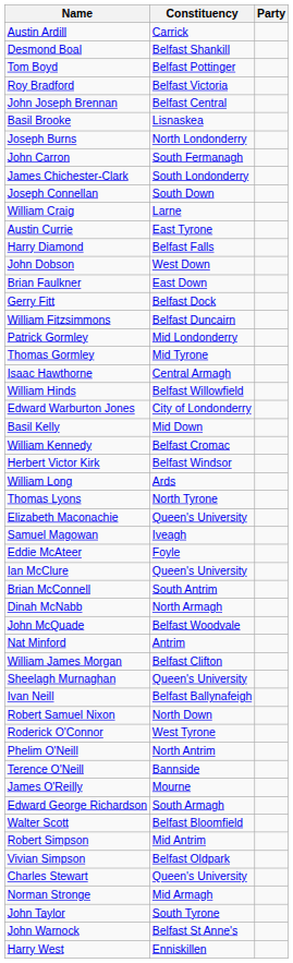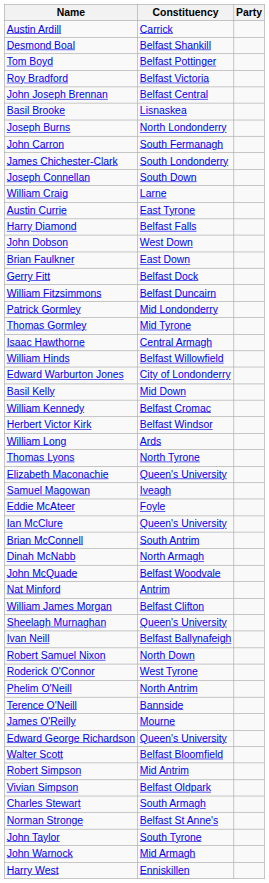 <table class="wikitable sortable">
 <tr>
 <th>Name</th>
 <th>Constituency</th>
 <th colspan=2>Party</th>
 </tr>
 <tr>
 <td><a href='#'>Austin Ardill</a></td>
 <td><a href='#'>Carrick</a></td>
 <td></td>
 </tr>
 <tr>
 <td><a href='#'>Desmond Boal</a></td>
 <td><a href='#'>Belfast Shankill</a></td>
 <td></td>
 </tr>
 <tr>
 <td><a href='#'>Tom Boyd</a></td>
 <td><a href='#'>Belfast Pottinger</a></td>
 <td></td>
 </tr>
 <tr>
 <td><a href='#'>Roy Bradford</a></td>
 <td><a href='#'>Belfast Victoria</a></td>
 <td></td>
 </tr>
 <tr>
 <td><a href='#'>John Joseph Brennan</a></td>
 <td><a href='#'>Belfast Central</a></td>
 <td></td>
 </tr>
 <tr>
 <td><a href='#'>Basil Brooke</a></td>
 <td><a href='#'>Lisnaskea</a></td>
 <td></td>
 </tr>
 <tr>
 <td><a href='#'>Joseph Burns</a></td>
 <td><a href='#'>North Londonderry</a></td>
 <td></td>
 </tr>
 <tr>
 <td><a href='#'>John Carron</a></td>
 <td><a href='#'>South Fermanagh</a></td>
 <td></td>
 </tr>
 <tr>
 <td><a href='#'>James Chichester-Clark</a></td>
 <td><a href='#'>South Londonderry</a></td>
 <td></td>
 </tr>
 <tr>
 <td><a href='#'>Joseph Connellan</a></td>
 <td><a href='#'>South Down</a></td>
 <td></td>
 </tr>
 <tr>
 <td><a href='#'>William Craig</a></td>
 <td><a href='#'>Larne</a></td>
 <td></td>
 </tr>
 <tr>
 <td><a href='#'>Austin Currie</a></td>
 <td><a href='#'>East Tyrone</a></td>
 <td></td>
 </tr>
 <tr>
 <td><a href='#'>Harry Diamond</a></td>
 <td><a href='#'>Belfast Falls</a></td>
 <td></td>
 </tr>
 <tr>
 <td><a href='#'>John Dobson</a></td>
 <td><a href='#'>West Down</a></td>
 <td></td>
 </tr>
 <tr>
 <td><a href='#'>Brian Faulkner</a></td>
 <td><a href='#'>East Down</a></td>
 <td></td>
 </tr>
 <tr>
 <td><a href='#'>Gerry Fitt</a></td>
 <td><a href='#'>Belfast Dock</a></td>
 <td></td>
 </tr>
 <tr>
 <td><a href='#'>William Fitzsimmons</a></td>
 <td><a href='#'>Belfast Duncairn</a></td>
 <td></td>
 </tr>
 <tr>
 <td><a href='#'>Patrick Gormley</a></td>
 <td><a href='#'>Mid Londonderry</a></td>
 <td></td>
 </tr>
 <tr>
 <td><a href='#'>Thomas Gormley</a></td>
 <td><a href='#'>Mid Tyrone</a></td>
 <td></td>
 </tr>
 <tr>
 <td><a href='#'>Isaac Hawthorne</a></td>
 <td><a href='#'>Central Armagh</a></td>
 <td></td>
 </tr>
 <tr>
 <td><a href='#'>William Hinds</a></td>
 <td><a href='#'>Belfast Willowfield</a></td>
 <td></td>
 </tr>
 <tr>
 <td><a href='#'>Edward Warburton Jones</a></td>
 <td><a href='#'>City of Londonderry</a></td>
 <td></td>
 </tr>
 <tr>
 <td><a href='#'>Basil Kelly</a></td>
 <td><a href='#'>Mid Down</a></td>
 <td></td>
 </tr>
 <tr>
 <td><a href='#'>William Kennedy</a></td>
 <td><a href='#'>Belfast Cromac</a></td>
 <td></td>
 </tr>
 <tr>
 <td><a href='#'>Herbert Victor Kirk</a></td>
 <td><a href='#'>Belfast Windsor</a></td>
 <td></td>
 </tr>
 <tr>
 <td><a href='#'>William Long</a></td>
 <td><a href='#'>Ards</a></td>
 <td></td>
 </tr>
 <tr>
 <td><a href='#'>Thomas Lyons</a></td>
 <td><a href='#'>North Tyrone</a></td>
 <td></td>
 </tr>
 <tr>
 <td><a href='#'>Elizabeth Maconachie</a></td>
 <td><a href='#'>Queen's University</a></td>
 <td></td>
 </tr>
 <tr>
 <td><a href='#'>Samuel Magowan</a></td>
 <td><a href='#'>Iveagh</a></td>
 <td></td>
 </tr>
 <tr>
 <td><a href='#'>Eddie McAteer</a></td>
 <td><a href='#'>Foyle</a></td>
 <td></td>
 </tr>
 <tr>
 <td><a href='#'>Ian McClure</a></td>
 <td><a href='#'>Queen's University</a></td>
 <td></td>
 </tr>
 <tr>
 <td><a href='#'>Brian McConnell</a></td>
 <td><a href='#'>South Antrim</a></td>
 <td></td>
 </tr>
 <tr>
 <td><a href='#'>Dinah McNabb</a></td>
 <td><a href='#'>North Armagh</a></td>
 <td></td>
 </tr>
 <tr>
 <td><a href='#'>John McQuade</a></td>
 <td><a href='#'>Belfast Woodvale</a></td>
 <td></td>
 </tr>
 <tr>
 <td><a href='#'>Nat Minford</a></td>
 <td><a href='#'>Antrim</a></td>
 <td></td>
 </tr>
 <tr>
 <td><a href='#'>William James Morgan</a></td>
 <td><a href='#'>Belfast Clifton</a></td>
 <td></td>
 </tr>
 <tr>
 <td><a href='#'>Sheelagh Murnaghan</a></td>
 <td><a href='#'>Queen's University</a></td>
 <td></td>
 </tr>
 <tr>
 <td><a href='#'>Ivan Neill</a></td>
 <td><a href='#'>Belfast Ballynafeigh</a></td>
 <td></td>
 </tr>
 <tr>
 <td><a href='#'>Robert Samuel Nixon</a></td>
 <td><a href='#'>North Down</a></td>
 <td></td>
 </tr>
 <tr>
 <td><a href='#'>Roderick O'Connor</a></td>
 <td><a href='#'>West Tyrone</a></td>
 <td></td>
 </tr>
 <tr>
 <td><a href='#'>Phelim O'Neill</a></td>
 <td><a href='#'>North Antrim</a></td>
 <td></td>
 </tr>
 <tr>
 <td><a href='#'>Terence O'Neill</a></td>
 <td><a href='#'>Bannside</a></td>
 <td></td>
 </tr>
 <tr>
 <td><a href='#'>James O'Reilly</a></td>
 <td><a href='#'>Mourne</a></td>
 <td></td>
 </tr>
 <tr>
 <td><a href='#'>Edward George Richardson</a></td>
-<td><a href='#'>South Armagh</a></td>
+<td><a href='#'>Queen's University</a></td>
 <td></td>
 </tr>
 <tr>
 <td><a href='#'>Walter Scott</a></td>
 <td><a href='#'>Belfast Bloomfield</a></td>
 <td></td>
 </tr>
 <tr>
 <td><a href='#'>Robert Simpson</a></td>
 <td><a href='#'>Mid Antrim</a></td>
 <td></td>
 </tr>
 <tr>
 <td><a href='#'>Vivian Simpson</a></td>
 <td><a href='#'>Belfast Oldpark</a></td>
 <td></td>
 </tr>
 <tr>
 <td><a href='#'>Charles Stewart</a></td>
-<td><a href='#'>Queen's University</a></td>
+<td><a href='#'>South Armagh</a></td>
 <td></td>
 </tr>
 <tr>
 <td><a href='#'>Norman Stronge</a></td>
-<td><a href='#'>Mid Armagh</a></td>
+<td><a href='#'>Belfast St Anne's</a></td>
 <td></td>
 </tr>
 <tr>
 <td><a href='#'>John Taylor</a></td>
 <td><a href='#'>South Tyrone</a></td>
 <td></td>
 </tr>
 <tr>
 <td><a href='#'>John Warnock</a></td>
-<td><a href='#'>Belfast St Anne's</a></td>
+<td><a href='#'>Mid Armagh</a></td>
 <td></td>
 </tr>
 <tr>
 <td><a href='#'>Harry West</a></td>
 <td><a href='#'>Enniskillen</a></td>
 <td></td>
 </tr>
 </table>
